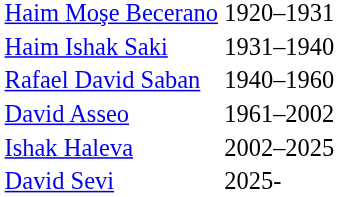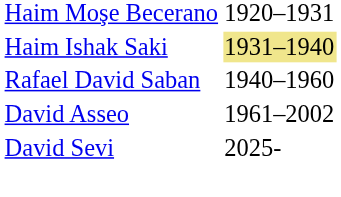 <table>
 <tr>
 <td><a href='#'>Haim Moşe Becerano</a></td>
 <td>1920–1931</td>
 </tr>
 <tr>
 <td><a href='#'>Haim Ishak Saki</a></td>
-<td>1931–1940</td>
+<td style="background: khaki;">1931–1940</td>
 </tr>
 <tr>
 <td><a href='#'>Rafael David Saban</a></td>
 <td>1940–1960</td>
 </tr>
 <tr>
 <td><a href='#'>David Asseo</a></td>
 <td>1961–2002</td>
 </tr>
 <tr>
-<td><a href='#'>Ishak Haleva</a></td>
-<td>2002–2025</td>
-</tr>
-<tr>
 <td><a href='#'>David Sevi</a></td>
 <td>2025-</td>
 </tr>
 </table>
